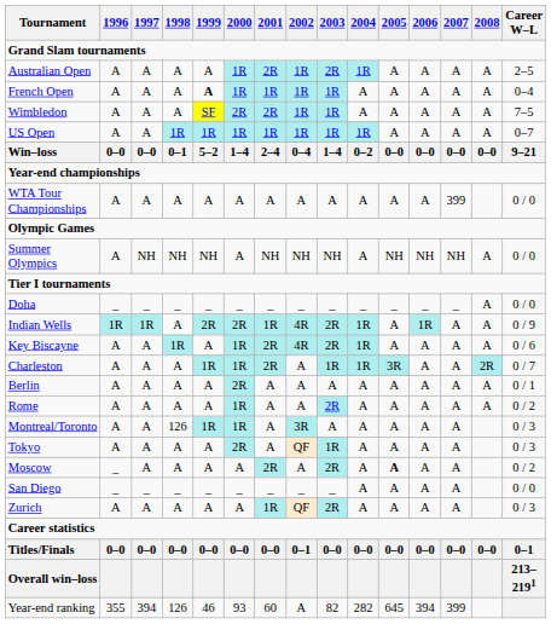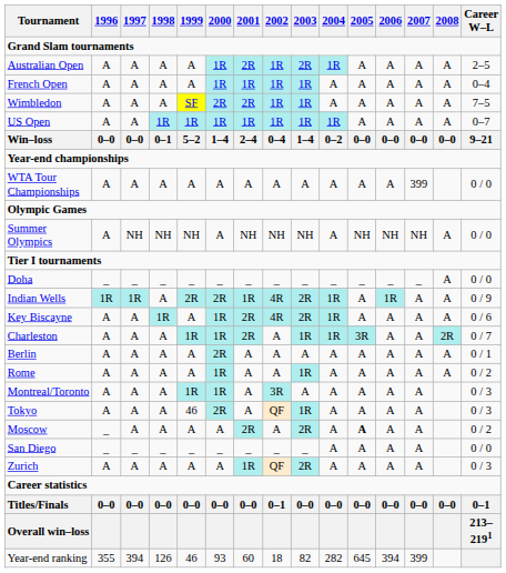 <table class=wikitable style=text-align:center;font-size:97%>
 <tr>
 <th>Tournament</th>
 <th><a href='#'>1996</a></th>
 <th><a href='#'>1997</a></th>
 <th><a href='#'>1998</a></th>
 <th><a href='#'>1999</a></th>
 <th><a href='#'>2000</a></th>
 <th><a href='#'>2001</a></th>
 <th><a href='#'>2002</a></th>
 <th><a href='#'>2003</a></th>
 <th><a href='#'>2004</a></th>
 <th><a href='#'>2005</a></th>
 <th><a href='#'>2006</a></th>
 <th><a href='#'>2007</a></th>
 <th><a href='#'>2008</a></th>
 <th>Career W–L</th>
 </tr>
 <tr>
 <td colspan=17 align=left><strong>Grand Slam tournaments</strong></td>
 </tr>
 <tr>
 <td align=left><a href='#'>Australian Open</a></td>
 <td>A</td>
 <td>A</td>
 <td>A</td>
 <td>A</td>
 <td bgcolor=afeeee><a href='#'>1R</a></td>
 <td bgcolor=afeeee><a href='#'>2R</a></td>
 <td bgcolor=afeeee><a href='#'>1R</a></td>
 <td bgcolor=afeeee><a href='#'>2R</a></td>
 <td bgcolor=afeeee><a href='#'>1R</a></td>
 <td>A</td>
 <td>A</td>
 <td>A</td>
 <td>A</td>
 <td>2–5</td>
 </tr>
 <tr>
 <td align=left><a href='#'>French Open</a></td>
 <td>A</td>
 <td>A</td>
 <td>A</td>
-<td><strong>A</strong></td>
+<td>A</td>
 <td bgcolor=afeeee><a href='#'>1R</a></td>
 <td bgcolor=afeeee><a href='#'>1R</a></td>
 <td bgcolor=afeeee><a href='#'>1R</a></td>
 <td bgcolor=afeeee><a href='#'>1R</a></td>
 <td>A</td>
 <td>A</td>
 <td>A</td>
 <td>A</td>
 <td>A</td>
 <td>0–4</td>
 </tr>
 <tr>
 <td align=left><a href='#'>Wimbledon</a></td>
 <td>A</td>
 <td>A</td>
 <td>A</td>
 <td bgcolor=yellow><a href='#'>SF</a></td>
 <td bgcolor=afeeee><a href='#'>2R</a></td>
 <td bgcolor=afeeee><a href='#'>2R</a></td>
 <td bgcolor=afeeee><a href='#'>1R</a></td>
 <td bgcolor=afeeee><a href='#'>1R</a></td>
 <td>A</td>
 <td>A</td>
 <td>A</td>
 <td>A</td>
 <td>A</td>
 <td>7–5</td>
 </tr>
 <tr>
 <td align=left><a href='#'>US Open</a></td>
 <td>A</td>
 <td>A</td>
 <td bgcolor=afeeee><a href='#'>1R</a></td>
 <td bgcolor=afeeee><a href='#'>1R</a></td>
 <td bgcolor=afeeee><a href='#'>1R</a></td>
 <td bgcolor=afeeee><a href='#'>1R</a></td>
 <td bgcolor=afeeee><a href='#'>1R</a></td>
 <td bgcolor=afeeee><a href='#'>1R</a></td>
 <td bgcolor=afeeee><a href='#'>1R</a></td>
 <td>A</td>
 <td>A</td>
 <td>A</td>
 <td>A</td>
 <td>0–7</td>
 </tr>
 <tr>
 <th style=text-align:left>Win–loss</th>
 <th>0–0</th>
 <th>0–0</th>
 <th>0–1</th>
 <th>5–2</th>
 <th>1–4</th>
 <th>2–4</th>
 <th>0–4</th>
 <th>1–4</th>
 <th>0–2</th>
 <th>0–0</th>
 <th>0–0</th>
 <th>0–0</th>
 <th>0–0</th>
 <th>9–21</th>
 </tr>
 <tr>
 <td colspan=17 align=left><strong>Year-end championships</strong></td>
 </tr>
 <tr>
 <td align=left><a href='#'>WTA Tour Championships</a></td>
 <td>A</td>
 <td>A</td>
 <td>A</td>
 <td>A</td>
 <td>A</td>
 <td>A</td>
 <td>A</td>
 <td>A</td>
 <td>A</td>
 <td>A</td>
 <td>A</td>
 <td>399</td>
 <td></td>
 <td>0 / 0</td>
 </tr>
 <tr>
 <td colspan=17 align=left><strong>Olympic Games</strong></td>
 </tr>
 <tr>
 <td align=left><a href='#'>Summer Olympics</a></td>
 <td>A</td>
 <td>NH</td>
 <td>NH</td>
 <td>NH</td>
 <td>A</td>
 <td>NH</td>
 <td>NH</td>
 <td>NH</td>
 <td>A</td>
 <td>NH</td>
 <td>NH</td>
 <td>NH</td>
 <td>A</td>
 <td>0 / 0</td>
 </tr>
 <tr>
 <td colspan=17 align=left><strong>Tier I tournaments</strong></td>
 </tr>
 <tr>
 <td align=left><a href='#'>Doha</a></td>
 <td>_</td>
 <td>_</td>
 <td>_</td>
 <td>_</td>
 <td>_</td>
 <td>_</td>
 <td>_</td>
 <td>_</td>
 <td>_</td>
 <td>_</td>
 <td>_</td>
 <td>_</td>
 <td>A</td>
 <td>0 / 0</td>
 </tr>
 <tr>
 <td align=left><a href='#'>Indian Wells</a></td>
 <td bgcolor=afeeee>1R</td>
 <td bgcolor=afeeee>1R</td>
 <td>A</td>
 <td bgcolor=afeeee>2R</td>
 <td bgcolor=afeeee>2R</td>
 <td bgcolor=afeeee>1R</td>
 <td bgcolor=afeeee>4R</td>
 <td bgcolor=afeeee>2R</td>
 <td bgcolor=afeeee>1R</td>
 <td>A</td>
 <td bgcolor=afeeee>1R</td>
 <td>A</td>
 <td>A</td>
 <td>0 / 9</td>
 </tr>
 <tr>
 <td align=left><a href='#'>Key Biscayne</a></td>
 <td>A</td>
 <td>A</td>
 <td bgcolor=afeeee>1R</td>
 <td>A</td>
 <td bgcolor=afeeee>1R</td>
 <td bgcolor=afeeee>2R</td>
 <td bgcolor=afeeee>4R</td>
 <td bgcolor=afeeee>2R</td>
 <td bgcolor=afeeee>1R</td>
 <td>A</td>
 <td>A</td>
 <td>A</td>
 <td>A</td>
 <td>0 / 6</td>
 </tr>
 <tr>
 <td align=left><a href='#'>Charleston</a></td>
 <td>A</td>
 <td>A</td>
 <td>A</td>
 <td bgcolor=afeeee>1R</td>
 <td bgcolor=afeeee>1R</td>
 <td bgcolor=afeeee>2R</td>
 <td>A</td>
 <td bgcolor=afeeee>1R</td>
 <td bgcolor=afeeee>1R</td>
 <td bgcolor=afeeee>3R</td>
 <td>A</td>
 <td>A</td>
 <td bgcolor=afeeee>2R</td>
 <td>0 / 7</td>
 </tr>
 <tr>
 <td align=left><a href='#'>Berlin</a></td>
 <td>A</td>
 <td>A</td>
 <td>A</td>
 <td>A</td>
 <td bgcolor=afeeee>2R</td>
 <td>A</td>
 <td>A</td>
 <td>A</td>
 <td>A</td>
 <td>A</td>
 <td>A</td>
 <td>A</td>
 <td>A</td>
 <td>0 / 1</td>
 </tr>
 <tr>
 <td align=left><a href='#'>Rome</a></td>
 <td>A</td>
 <td>A</td>
 <td>A</td>
 <td>A</td>
 <td bgcolor=afeeee>1R</td>
 <td>A</td>
 <td>A</td>
-<td bgcolor=afeeee><a href='#'>2R</a></td>
+<td bgcolor=afeeee>1R</td>
 <td>A</td>
 <td>A</td>
 <td>A</td>
 <td>A</td>
 <td>A</td>
 <td>0 / 2</td>
 </tr>
 <tr>
 <td align=left><a href='#'>Montreal/Toronto</a></td>
 <td>A</td>
 <td>A</td>
-<td>126</td>
+<td>A</td>
 <td bgcolor=afeeee>1R</td>
 <td bgcolor=afeeee>1R</td>
 <td>A</td>
 <td bgcolor=afeeee>3R</td>
 <td>A</td>
 <td>A</td>
 <td>A</td>
 <td>A</td>
 <td>A</td>
 <td></td>
 <td>0 / 3</td>
 </tr>
 <tr>
 <td align=left><a href='#'>Tokyo</a></td>
 <td>A</td>
 <td>A</td>
 <td>A</td>
-<td>A</td>
+<td>46</td>
 <td bgcolor=afeeee>2R</td>
 <td>A</td>
 <td bgcolor=ffebcd>QF</td>
 <td bgcolor=afeeee>1R</td>
 <td>A</td>
 <td>A</td>
 <td>A</td>
 <td>A</td>
 <td></td>
 <td>0 / 3</td>
 </tr>
 <tr>
 <td align=left><a href='#'>Moscow</a></td>
 <td>_</td>
 <td>A</td>
 <td>A</td>
 <td>A</td>
 <td>A</td>
 <td bgcolor=afeeee>2R</td>
 <td>A</td>
 <td bgcolor=afeeee>2R</td>
 <td>A</td>
 <td><strong>A</strong></td>
 <td>A</td>
 <td>A</td>
 <td></td>
 <td>0 / 2</td>
 </tr>
 <tr>
 <td align=left><a href='#'>San Diego</a></td>
 <td>_</td>
 <td>_</td>
 <td>_</td>
 <td>_</td>
 <td>_</td>
 <td>_</td>
 <td>_</td>
 <td>_</td>
 <td>A</td>
 <td>A</td>
 <td>A</td>
 <td>A</td>
 <td></td>
 <td>0 / 0</td>
 </tr>
 <tr>
 <td align=left><a href='#'>Zurich</a></td>
 <td>A</td>
 <td>A</td>
 <td>A</td>
 <td>A</td>
 <td>A</td>
 <td bgcolor=afeeee>1R</td>
 <td bgcolor=ffebcd>QF</td>
 <td bgcolor=afeeee>2R</td>
 <td>A</td>
 <td>A</td>
 <td>A</td>
 <td>A</td>
 <td></td>
 <td>0 / 3</td>
 </tr>
 <tr>
 <td colspan=17 align=left><strong>Career statistics</strong></td>
 </tr>
 <tr>
 <th style=text-align:left>Titles/Finals</th>
 <th>0–0</th>
 <th>0–0</th>
 <th>0–0</th>
 <th>0–0</th>
 <th>0–0</th>
 <th>0–0</th>
 <th>0–1</th>
 <th>0–0</th>
 <th>0–0</th>
 <th>0–0</th>
 <th>0–0</th>
 <th>0–0</th>
 <th>0–0</th>
 <th>0–1</th>
 </tr>
 <tr bgcolor=#efefef>
 <th style=text-align:left>Overall win–loss</th>
 <th></th>
 <th></th>
 <th></th>
 <th></th>
 <th></th>
 <th></th>
 <th></th>
 <th></th>
 <th></th>
 <th></th>
 <th></th>
 <th></th>
 <th></th>
 <th>213–219<sup>1</sup></th>
 </tr>
 <tr>
 <td align=left>Year-end ranking</td>
 <td>355</td>
 <td>394</td>
 <td>126</td>
 <td>46</td>
 <td>93</td>
 <td>60</td>
-<td>A</td>
+<td>18</td>
 <td>82</td>
 <td>282</td>
 <td>645</td>
 <td>394</td>
 <td>399</td>
 <td></td>
 <th></th>
 </tr>
 </table>
